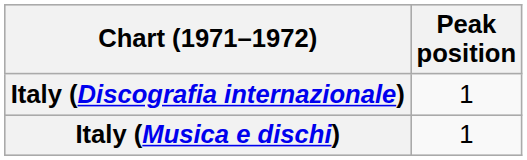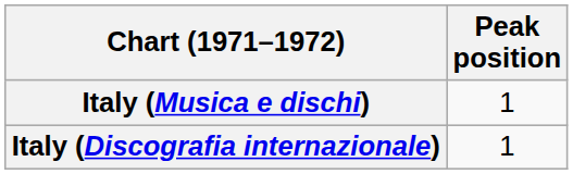 <table class="wikitable plainrowheaders" style="text-align:center">
 <tr>
 <th scope="col">Chart (1971–1972)</th>
 <th scope="col">Peak<br>position</th>
 </tr>
 <tr>
+<th scope="row">Italy (<em><a href='#'>Musica e dischi</a></em>)</th>
+<td style="text-align:center">1</td>
+</tr>
+<tr>
 <th scope="row">Italy (<em><a href='#'>Discografia internazionale</a></em>)</th>
 <td style="text-align:center">1</td>
 </tr>
-<tr>
-<th scope="row">Italy (<em><a href='#'>Musica e dischi</a></em>)</th>
-<td style="text-align:center">1</td>
-</tr>
 </table>
